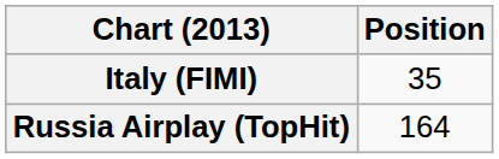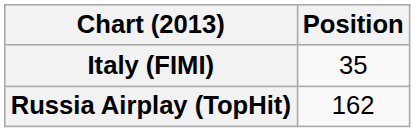 <table class="wikitable sortable plainrowheaders" style="text-align:center;">
 <tr>
 <th scope="col">Chart (2013)</th>
 <th scope="col">Position</th>
 </tr>
 <tr>
 <th scope="row">Italy (FIMI)</th>
 <td>35</td>
 </tr>
 <tr>
 <th scope="row">Russia Airplay (TopHit)</th>
-<td>164</td>
+<td>162</td>
 </tr>
 </table>
